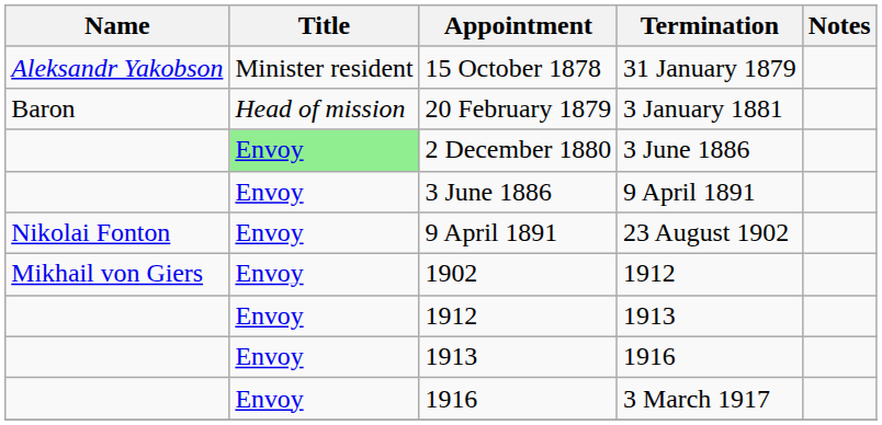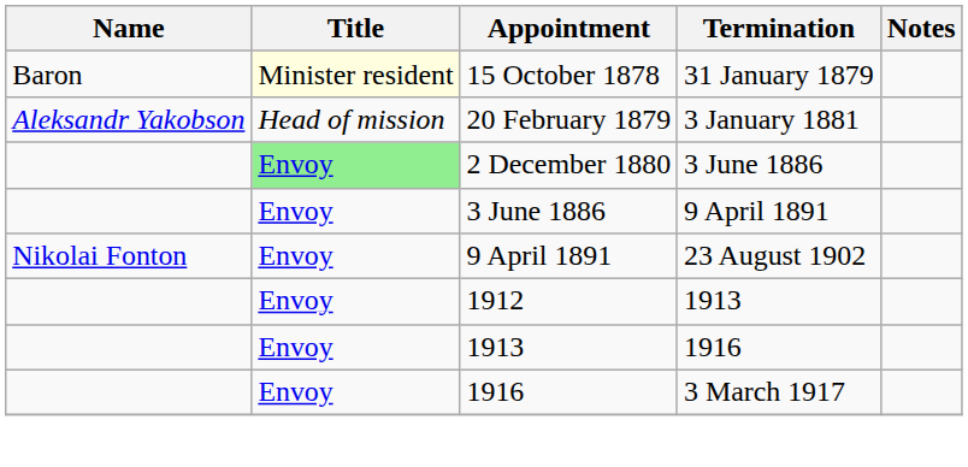 <table class="wikitable">
 <tr valign="middle">
 <th>Name</th>
 <th>Title</th>
 <th>Appointment</th>
 <th>Termination</th>
 <th>Notes</th>
 </tr>
 <tr>
-<td><em><a href='#'>Aleksandr Yakobson</a></em></td>
-<td>Minister resident</td>
+<td>Baron </td>
+<td style="background: lightyellow;">Minister resident</td>
 <td>15 October 1878</td>
 <td>31 January 1879</td>
 <td></td>
 </tr>
 <tr>
-<td>Baron </td>
+<td><em><a href='#'>Aleksandr Yakobson</a></em></td>
 <td><em>Head of mission</em></td>
 <td>20 February 1879</td>
 <td>3 January 1881</td>
 <td></td>
 </tr>
 <tr>
 <td></td>
 <td style="background: lightgreen;"><a href='#'>Envoy</a></td>
 <td>2 December 1880</td>
 <td>3 June 1886</td>
 <td></td>
 </tr>
 <tr>
 <td></td>
 <td><a href='#'>Envoy</a></td>
 <td>3 June 1886</td>
 <td>9 April 1891</td>
 <td></td>
 </tr>
 <tr>
 <td><a href='#'>Nikolai Fonton</a></td>
 <td><a href='#'>Envoy</a></td>
 <td>9 April 1891</td>
 <td>23 August 1902</td>
 <td></td>
 </tr>
 <tr>
-<td><a href='#'>Mikhail von Giers</a></td>
-<td><a href='#'>Envoy</a></td>
-<td>1902</td>
-<td>1912</td>
-<td></td>
-</tr>
-<tr>
 <td></td>
 <td><a href='#'>Envoy</a></td>
 <td>1912</td>
 <td>1913</td>
 <td></td>
 </tr>
 <tr>
 <td></td>
 <td><a href='#'>Envoy</a></td>
 <td>1913</td>
 <td>1916</td>
 <td></td>
 </tr>
 <tr>
 <td></td>
 <td><a href='#'>Envoy</a></td>
 <td>1916</td>
 <td>3 March 1917</td>
 <td></td>
 </tr>
 <tr>
 </tr>
 </table>
